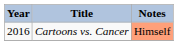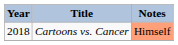 <table class="wikitable">
 <tr>
 <th style="background:#B0C4DE;">Year</th>
 <th style="background:#B0C4DE;">Title</th>
 <th style="background:#B0C4DE;">Notes</th>
 </tr>
 <tr>
-<td>2016</td>
+<td>2018</td>
 <td><em>Cartoons vs. Cancer</em></td>
 <td style="background: lightsalmon;">Himself</td>
 </tr>
 <tr>
 </tr>
 </table>
